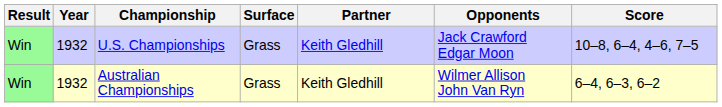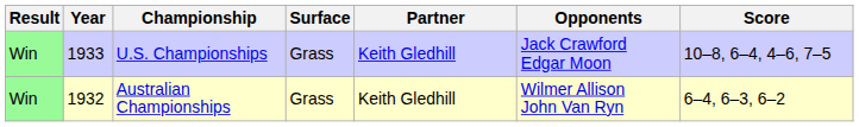 <table class='sortable wikitable'>
 <tr>
 <th style="width:45px">Result</th>
 <th style="width:40px">Year</th>
 <th style="width:160px">Championship</th>
 <th style="width:50px">Surface</th>
 <th style="width:150px">Partner</th>
 <th style="width:150px">Opponents</th>
 <th style="width:160px" class="unsortable">Score</th>
 </tr>
 <tr bgcolor="#CCCCFF">
 <td style="background:#98FB98;">Win</td>
-<td>1932</td>
+<td>1933</td>
 <td><a href='#'>U.S. Championships</a></td>
 <td>Grass</td>
 <td> <a href='#'>Keith Gledhill</a></td>
 <td> <a href='#'>Jack Crawford</a> <br>  <a href='#'>Edgar Moon</a></td>
 <td>10–8, 6–4, 4–6, 7–5</td>
 </tr>
 <tr bgcolor="#FFFFCC">
 <td style="background:#98FB98;">Win</td>
 <td>1932</td>
 <td><a href='#'>Australian Championships</a></td>
 <td>Grass</td>
 <td> Keith Gledhill</td>
 <td> <a href='#'>Wilmer Allison</a> <br>  <a href='#'>John Van Ryn</a></td>
 <td>6–4, 6–3, 6–2</td>
 </tr>
 </table>
